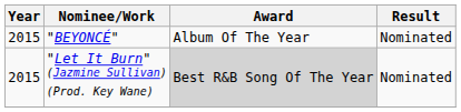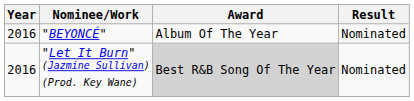 <table class="wikitable">
 <tr>
 <th>Year</th>
 <th>Nominee/Work</th>
 <th>Award</th>
 <th>Result</th>
 </tr>
 <tr>
-<td>2015</td>
+<td>2016</td>
 <td><em>"<a href='#'>BEYONCÉ</a>"</em></td>
 <td>Album Of The Year</td>
 <td>Nominated</td>
 </tr>
 <tr>
-<td>2015</td>
+<td>2016</td>
 <td><em>"<a href='#'>Let It Burn</a>"</em><br><sup><em>(<a href='#'>Jazmine Sullivan</a>)</em></sup><br><em><sup>(Prod. Key Wane)</sup></em></td>
 <td style="background: lightgrey;">Best R&B Song Of The Year</td>
 <td>Nominated</td>
 </tr>
 <tr>
 </tr>
 </table>
